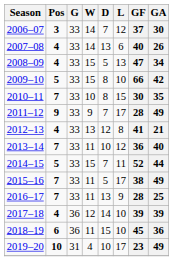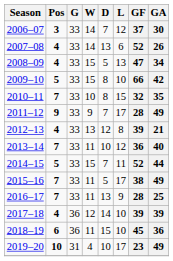 <table class="wikitable sortable" style="text-align: center;">
 <tr>
 <th>Season</th>
 <th>Pos</th>
 <th>G</th>
 <th>W</th>
 <th>D</th>
 <th>L</th>
 <th>GF</th>
 <th>GA</th>
 </tr>
 <tr>
 <td><a href='#'>2006–07</a></td>
 <td><strong>3</strong></td>
 <td>33</td>
 <td>14</td>
 <td>7</td>
 <td>12</td>
 <th>37</th>
 <th>30</th>
 </tr>
 <tr>
 <td><a href='#'>2007–08</a></td>
 <td><strong>4</strong></td>
 <td>33</td>
 <td>14</td>
 <td>13</td>
 <td>6</td>
-<th>40</th>
+<th>52</th>
 <th>26</th>
 </tr>
 <tr>
 <td><a href='#'>2008–09</a></td>
 <td><strong>4</strong></td>
 <td>33</td>
 <td>15</td>
 <td>5</td>
 <td>13</td>
 <th>47</th>
 <th>34</th>
 </tr>
 <tr>
 <td><a href='#'>2009–10</a></td>
 <td><strong>5</strong></td>
 <td>33</td>
 <td>15</td>
 <td>8</td>
 <td>10</td>
 <th>66</th>
 <th>42</th>
 </tr>
 <tr>
 <td><a href='#'>2010–11</a></td>
 <td><strong>7</strong></td>
 <td>33</td>
 <td>10</td>
 <td>8</td>
 <td>15</td>
-<th>30</th>
+<th>32</th>
 <th>35</th>
 </tr>
 <tr>
 <td><a href='#'>2011–12</a></td>
 <td><strong>9</strong></td>
 <td>33</td>
 <td>9</td>
 <td>7</td>
 <td>17</td>
 <th>28</th>
 <th>49</th>
 </tr>
 <tr>
 <td><a href='#'>2012–13</a></td>
 <td><strong>4</strong></td>
 <td>33</td>
 <td>13</td>
 <td>12</td>
 <td>8</td>
-<th>41</th>
+<th>39</th>
 <th>21</th>
 </tr>
 <tr>
 <td><a href='#'>2013–14</a></td>
 <td><strong>7</strong></td>
 <td>33</td>
 <td>11</td>
 <td>10</td>
 <td>12</td>
 <th>36</th>
 <th>40</th>
 </tr>
 <tr>
 <td><a href='#'>2014–15</a></td>
 <td><strong>5</strong></td>
 <td>33</td>
 <td>15</td>
 <td>7</td>
 <td>11</td>
 <th>52</th>
 <th>44</th>
 </tr>
 <tr>
 <td><a href='#'>2015–16</a></td>
 <td><strong>7</strong></td>
 <td>33</td>
 <td>11</td>
 <td>5</td>
 <td>17</td>
 <th>38</th>
 <th>49</th>
 </tr>
 <tr>
 <td><a href='#'>2016–17</a></td>
 <td><strong>7</strong></td>
 <td>33</td>
 <td>11</td>
 <td>13</td>
 <td>9</td>
 <th>28</th>
 <th>25</th>
 </tr>
 <tr>
 <td><a href='#'>2017–18</a></td>
 <td><strong>4</strong></td>
 <td>36</td>
 <td>12</td>
 <td>14</td>
 <td>10</td>
 <th>39</th>
 <th>39</th>
 </tr>
 <tr>
 <td><a href='#'>2018–19</a></td>
 <td><strong>6</strong></td>
 <td>36</td>
 <td>11</td>
 <td>15</td>
 <td>10</td>
 <th>45</th>
 <th>36</th>
 </tr>
 <tr>
 <td><a href='#'>2019–20</a></td>
 <td><strong>10</strong></td>
 <td>31</td>
 <td>4</td>
 <td>10</td>
 <td>17</td>
 <th>23</th>
 <th>49</th>
 </tr>
 <tr>
 </tr>
 </table>
